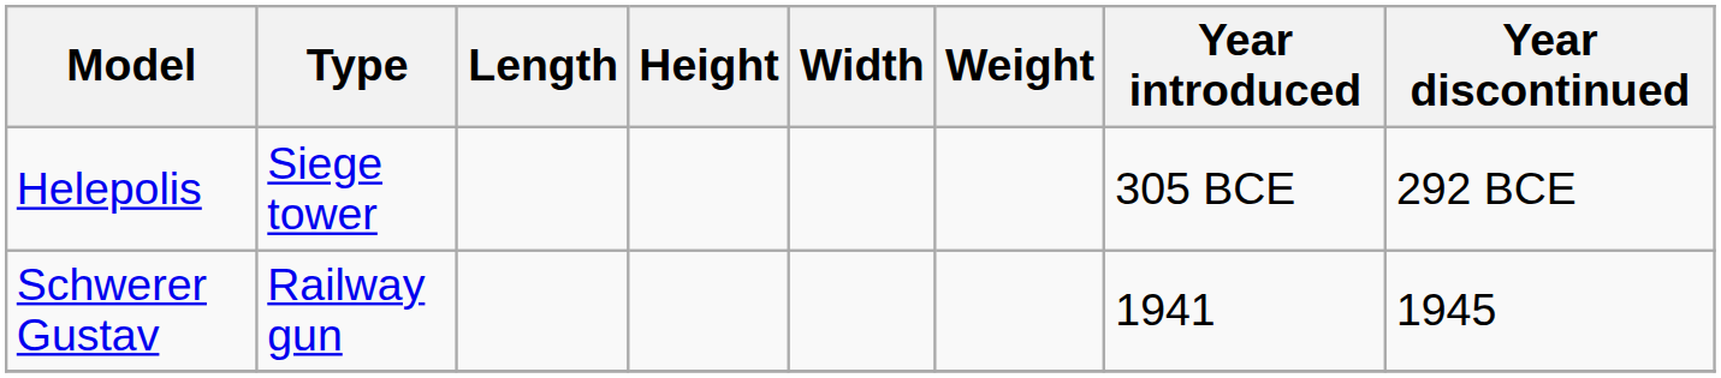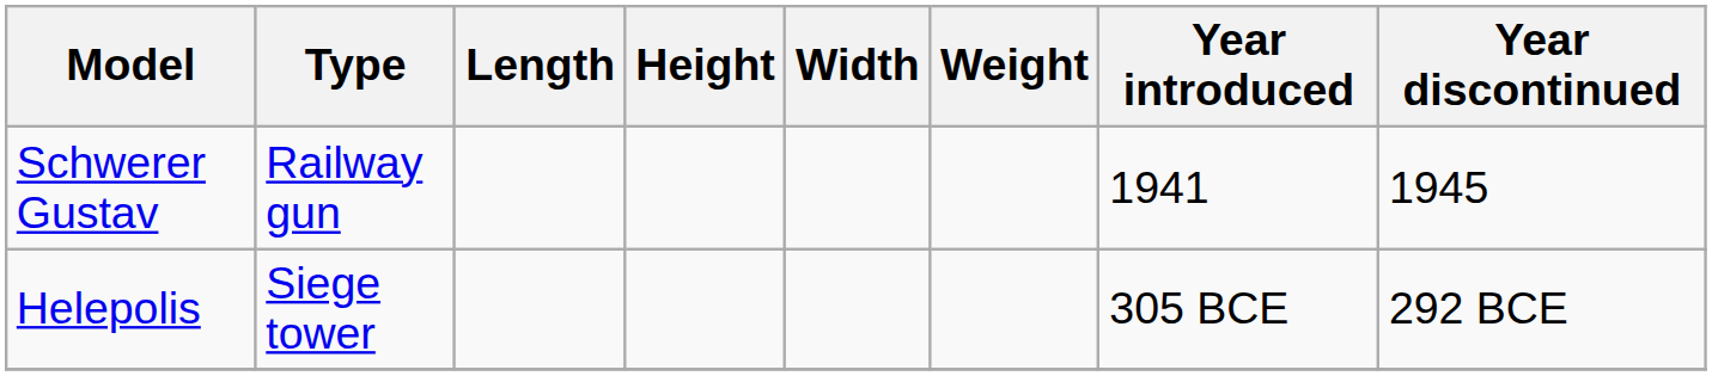 <table class="wikitable sortable">
 <tr>
 <th>Model</th>
 <th>Type</th>
 <th>Length</th>
 <th>Height</th>
 <th>Width</th>
 <th>Weight</th>
 <th>Year introduced</th>
 <th>Year discontinued</th>
 </tr>
 <tr>
+<td><a href='#'>Schwerer Gustav</a></td>
+<td><a href='#'>Railway gun</a></td>
+<td></td>
+<td></td>
+<td></td>
+<td></td>
+<td>1941</td>
+<td>1945</td>
+</tr>
+<tr>
 <td><a href='#'>Helepolis</a></td>
 <td><a href='#'>Siege tower</a></td>
 <td></td>
 <td></td>
 <td></td>
 <td></td>
 <td>305 BCE</td>
 <td>292 BCE</td>
 </tr>
 <tr>
-<td><a href='#'>Schwerer Gustav</a></td>
-<td><a href='#'>Railway gun</a></td>
-<td></td>
-<td></td>
-<td></td>
-<td></td>
-<td>1941</td>
-<td>1945</td>
-</tr>
-<tr>
 </tr>
 </table>
